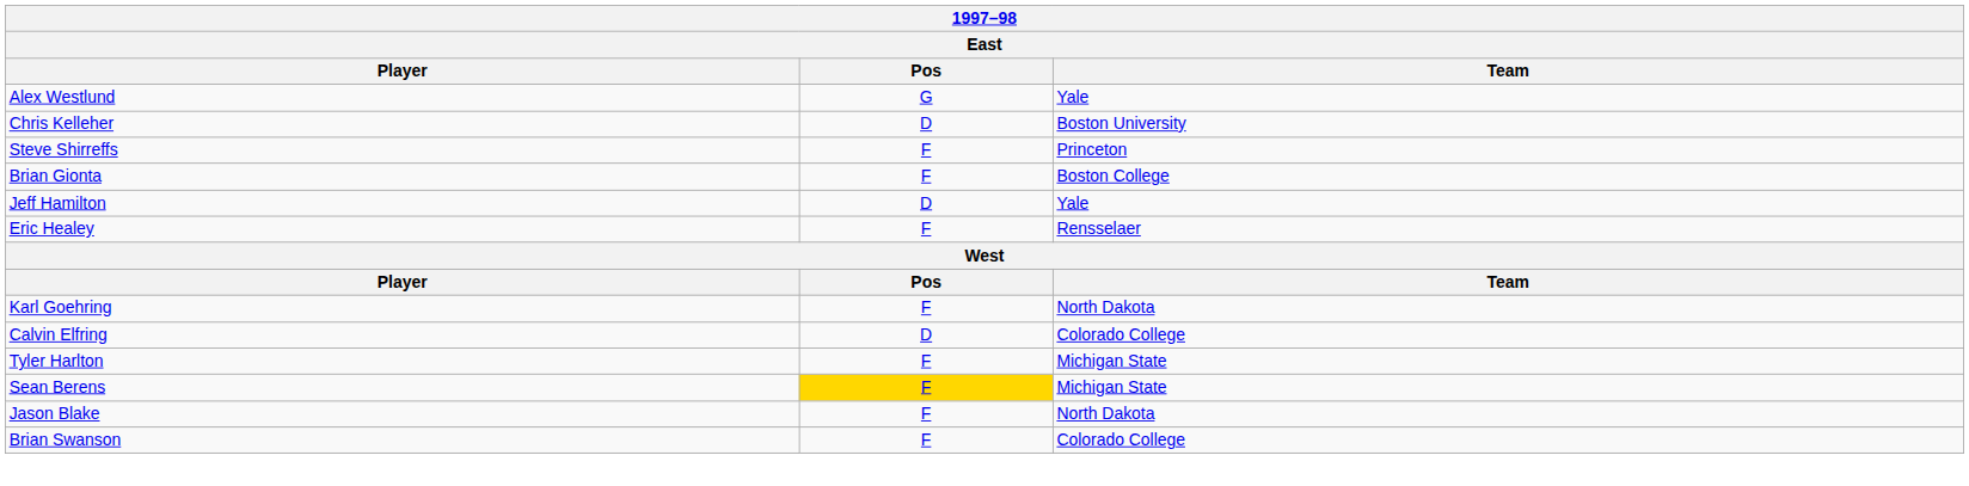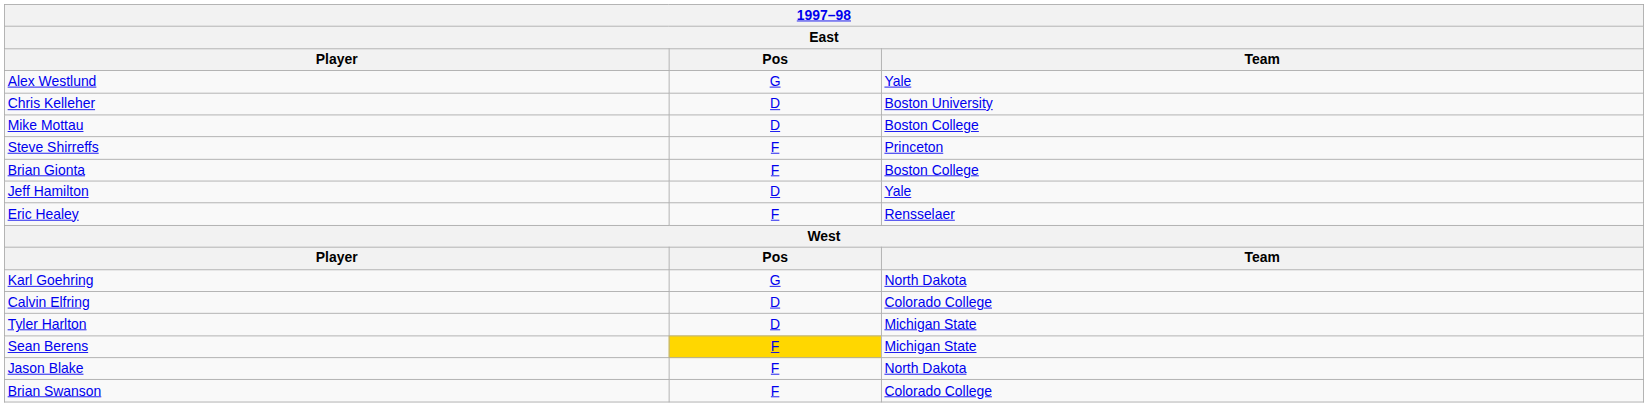 <table class="wikitable" width=95%>
 <tr>
 <th colspan=3><a href='#'>1997–98</a></th>
 </tr>
 <tr>
 <th colspan=3><strong>East</strong></th>
 </tr>
 <tr>
 <th>Player</th>
 <th>Pos</th>
 <th>Team</th>
 </tr>
 <tr>
 <td><a href='#'>Alex Westlund</a></td>
 <td style="text-align:center;"><a href='#'>G</a></td>
 <td><a href='#'>Yale</a></td>
 </tr>
 <tr>
 <td><a href='#'>Chris Kelleher</a></td>
 <td style="text-align:center;"><a href='#'>D</a></td>
 <td><a href='#'>Boston University</a></td>
+</tr>
+<tr>
+<td><a href='#'>Mike Mottau</a></td>
+<td style="text-align:center;"><a href='#'>D</a></td>
+<td><a href='#'>Boston College</a></td>
 </tr>
 <tr>
 <td><a href='#'>Steve Shirreffs</a></td>
 <td style="text-align:center;"><a href='#'>F</a></td>
 <td><a href='#'>Princeton</a></td>
 </tr>
 <tr>
 <td><a href='#'>Brian Gionta</a></td>
 <td style="text-align:center;"><a href='#'>F</a></td>
 <td><a href='#'>Boston College</a></td>
 </tr>
 <tr>
 <td><a href='#'>Jeff Hamilton</a></td>
 <td style="text-align:center;"><a href='#'>D</a></td>
 <td><a href='#'>Yale</a></td>
 </tr>
 <tr>
 <td><a href='#'>Eric Healey</a></td>
 <td style="text-align:center;"><a href='#'>F</a></td>
 <td><a href='#'>Rensselaer</a></td>
 </tr>
 <tr>
 <th colspan=3><strong>West</strong></th>
 </tr>
 <tr>
 <th>Player</th>
 <th>Pos</th>
 <th>Team</th>
 </tr>
 <tr>
 <td><a href='#'>Karl Goehring</a></td>
-<td style="text-align:center;"><a href='#'>F</a></td>
+<td style="text-align:center;"><a href='#'>G</a></td>
 <td><a href='#'>North Dakota</a></td>
 </tr>
 <tr>
 <td><a href='#'>Calvin Elfring</a></td>
 <td style="text-align:center;"><a href='#'>D</a></td>
 <td><a href='#'>Colorado College</a></td>
 </tr>
 <tr>
 <td><a href='#'>Tyler Harlton</a></td>
-<td style="text-align:center;"><a href='#'>F</a></td>
+<td style="text-align:center;"><a href='#'>D</a></td>
 <td><a href='#'>Michigan State</a></td>
 </tr>
 <tr>
 <td><a href='#'>Sean Berens</a></td>
 <td style="background: gold; text-align:center;"><a href='#'>F</a></td>
 <td><a href='#'>Michigan State</a></td>
 </tr>
 <tr>
 <td><a href='#'>Jason Blake</a></td>
 <td style="text-align:center;"><a href='#'>F</a></td>
 <td><a href='#'>North Dakota</a></td>
 </tr>
 <tr>
 <td><a href='#'>Brian Swanson</a></td>
 <td style="text-align:center;"><a href='#'>F</a></td>
 <td><a href='#'>Colorado College</a></td>
 </tr>
 </table>
